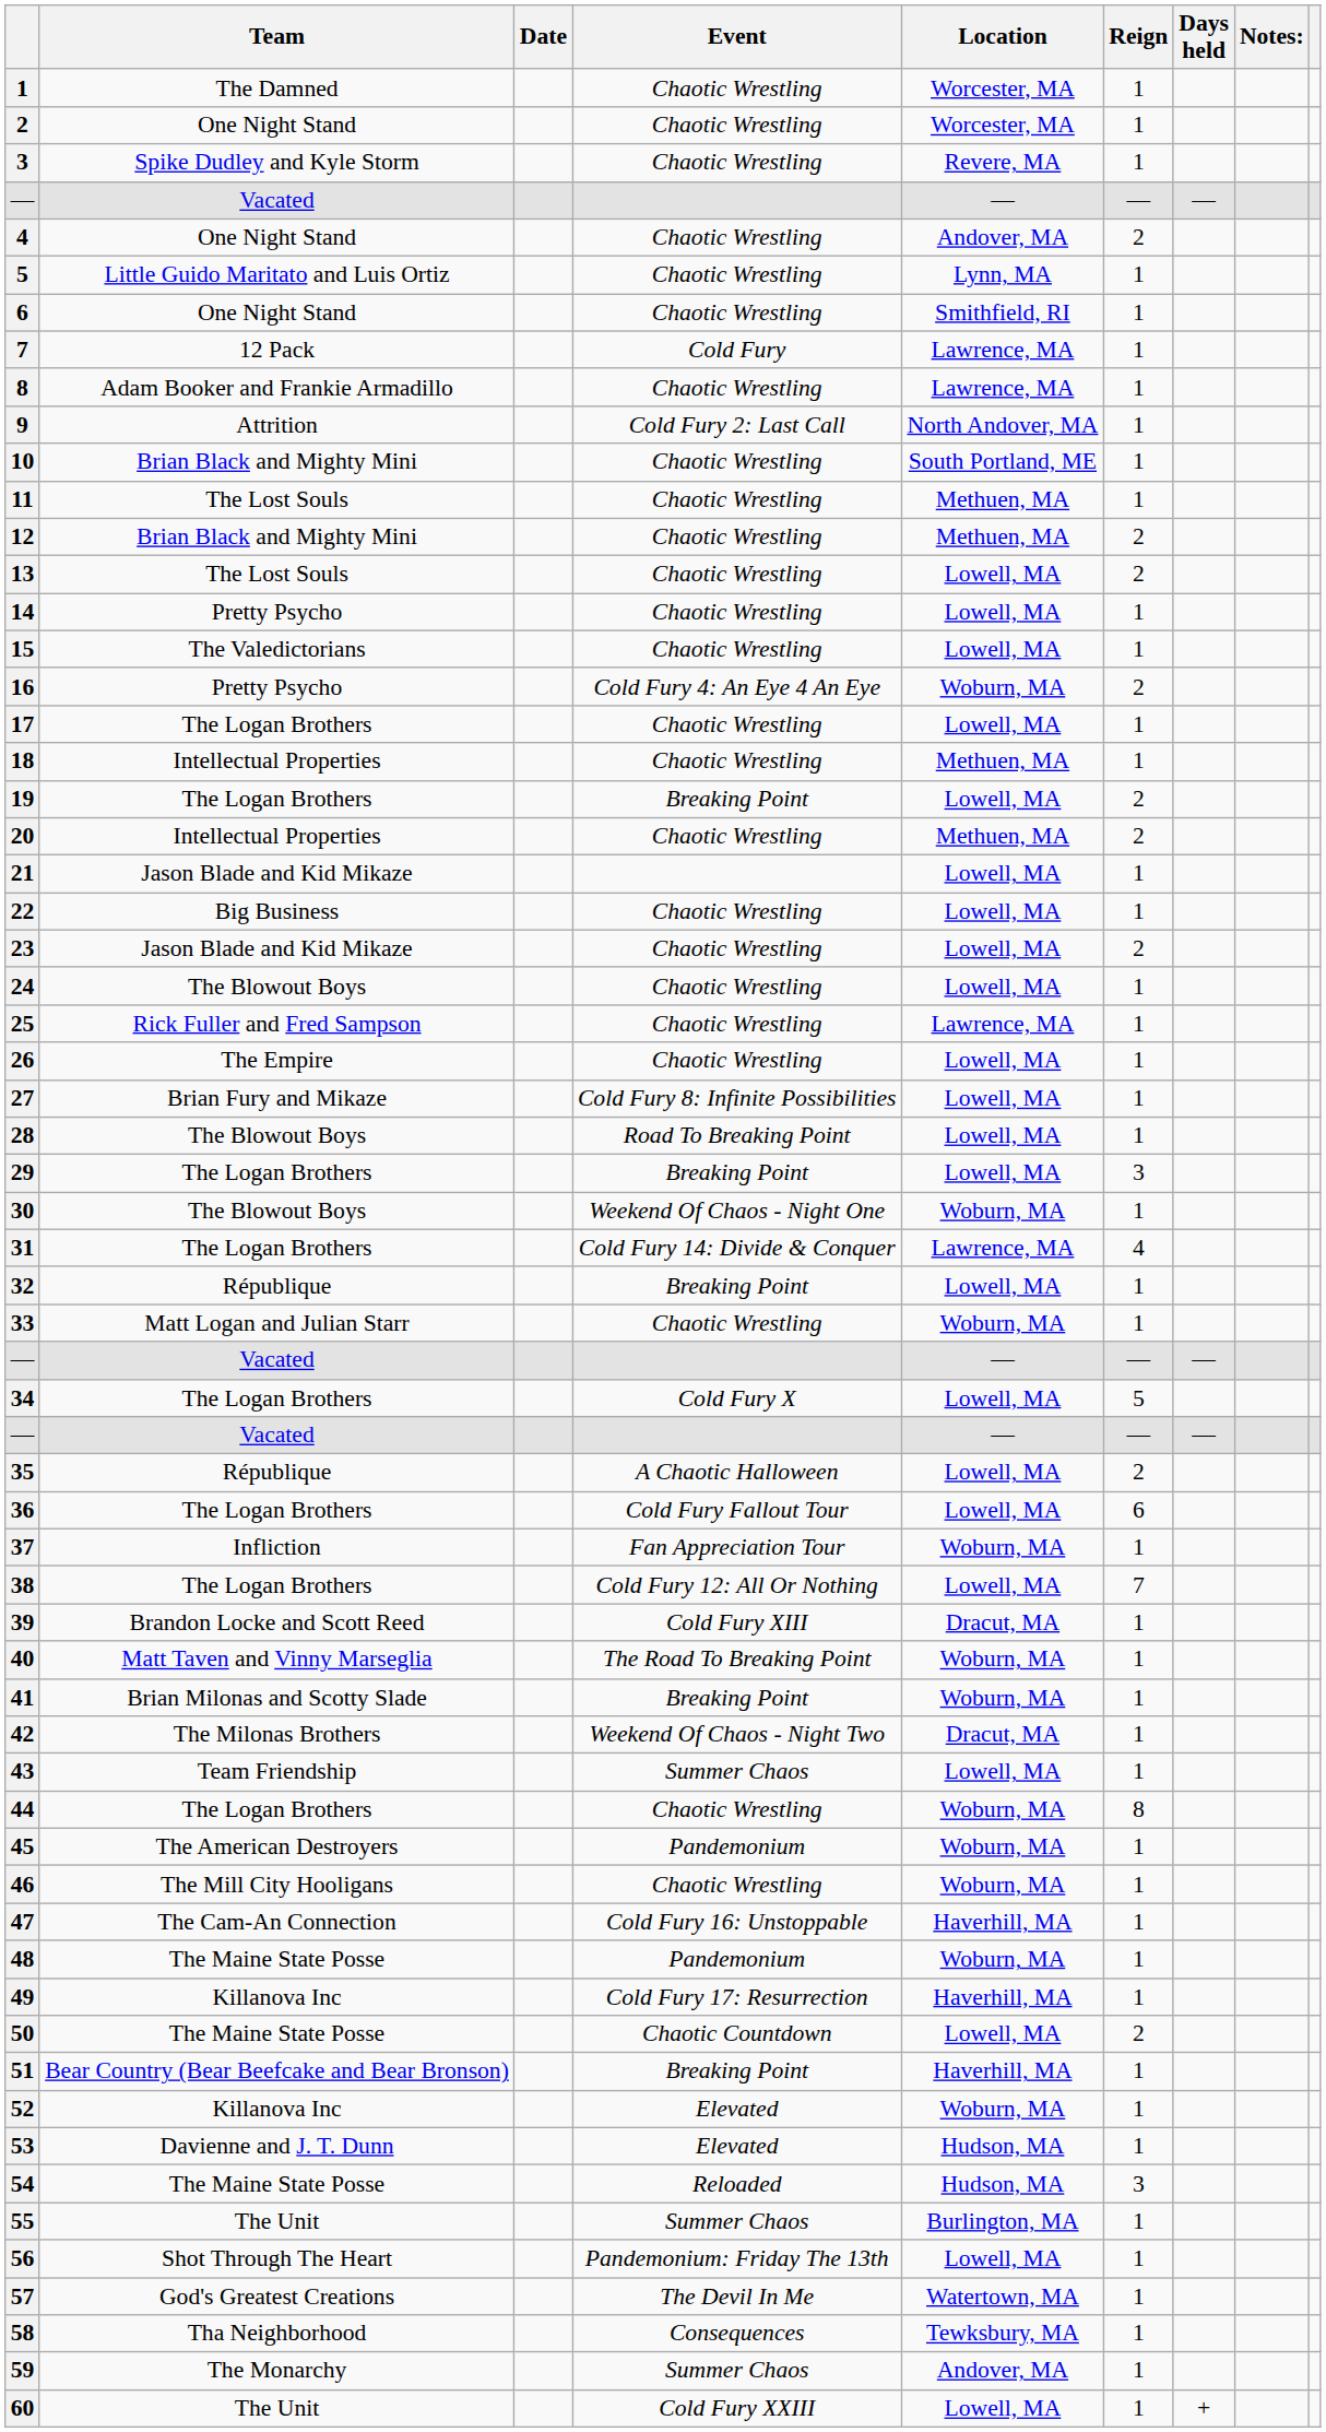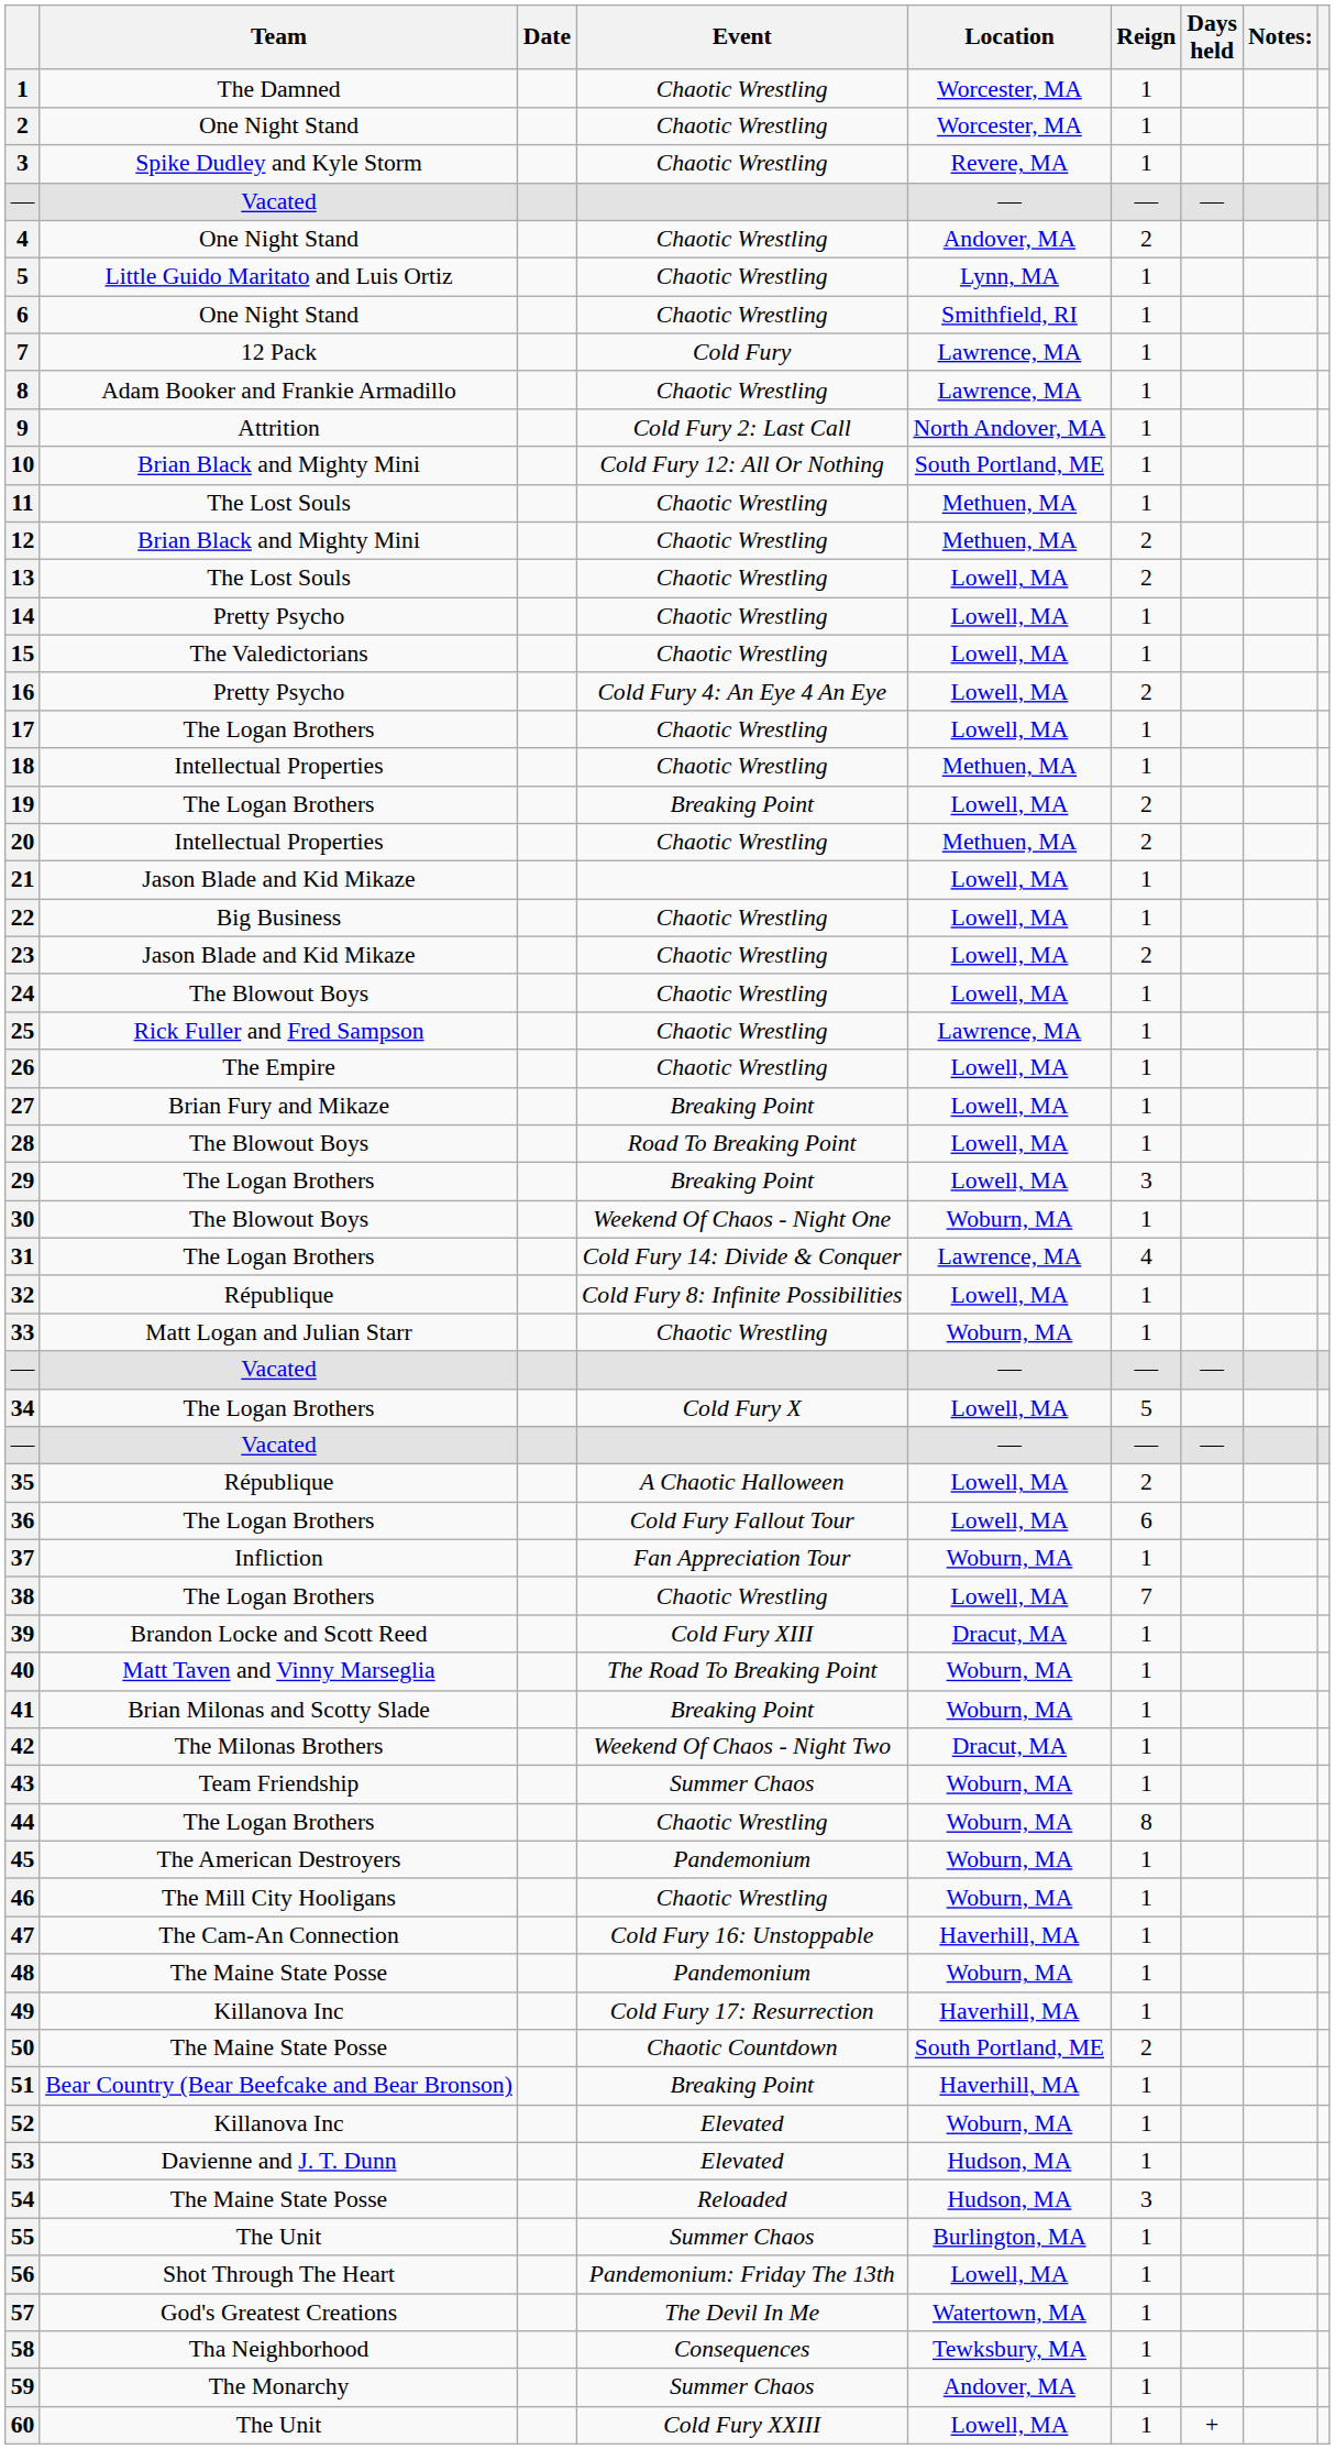 <table class="wikitable sortable" style="text-align: center">
 <tr>
 <th></th>
 <th>Team</th>
 <th>Date</th>
 <th>Event</th>
 <th>Location</th>
 <th>Reign</th>
 <th>Days<br>held</th>
 <th>Notes:</th>
 <th></th>
 </tr>
 <tr>
 <th>1</th>
 <td>The Damned<br></td>
 <td></td>
 <td><em>Chaotic Wrestling</em></td>
 <td><a href='#'>Worcester, MA</a></td>
 <td>1</td>
 <td></td>
 <td align="left"></td>
 <td></td>
 </tr>
 <tr>
 <th>2</th>
 <td>One Night Stand<br></td>
 <td></td>
 <td><em>Chaotic Wrestling</em></td>
 <td><a href='#'>Worcester, MA</a></td>
 <td>1</td>
 <td></td>
 <td></td>
 <td></td>
 </tr>
 <tr>
 <th>3</th>
 <td><a href='#'>Spike Dudley</a> and Kyle Storm</td>
 <td></td>
 <td><em>Chaotic Wrestling</em></td>
 <td><a href='#'>Revere, MA</a></td>
 <td>1</td>
 <td></td>
 <td></td>
 <td></td>
 </tr>
 <tr style="background: #e3e3e3;">
 <td>—</td>
 <td><a href='#'>Vacated</a></td>
 <td></td>
 <td></td>
 <td>—</td>
 <td>—</td>
 <td>—</td>
 <td align="left"></td>
 <td></td>
 </tr>
 <tr>
 <th>4</th>
 <td>One Night Stand<br></td>
 <td></td>
 <td><em>Chaotic Wrestling</em></td>
 <td><a href='#'>Andover, MA</a></td>
 <td>2</td>
 <td></td>
 <td align="left"></td>
 <td></td>
 </tr>
 <tr>
 <th>5</th>
 <td><a href='#'>Little Guido Maritato</a> and Luis Ortiz</td>
 <td></td>
 <td><em>Chaotic Wrestling</em></td>
 <td><a href='#'>Lynn, MA</a></td>
 <td>1</td>
 <td></td>
 <td></td>
 <td></td>
 </tr>
 <tr>
 <th>6</th>
 <td>One Night Stand<br></td>
 <td></td>
 <td><em>Chaotic Wrestling</em></td>
 <td><a href='#'>Smithfield, RI</a></td>
 <td>1<br></td>
 <td></td>
 <td></td>
 <td></td>
 </tr>
 <tr>
 <th>7</th>
 <td>12 Pack<br></td>
 <td></td>
 <td><em>Cold Fury</em></td>
 <td><a href='#'>Lawrence, MA</a></td>
 <td>1</td>
 <td></td>
 <td></td>
 <td></td>
 </tr>
 <tr>
 <th>8</th>
 <td>Adam Booker and Frankie Armadillo</td>
 <td></td>
 <td><em>Chaotic Wrestling</em></td>
 <td><a href='#'>Lawrence, MA</a></td>
 <td>1</td>
 <td></td>
 <td></td>
 <td></td>
 </tr>
 <tr>
 <th>9</th>
 <td>Attrition<br></td>
 <td></td>
 <td><em>Cold Fury 2: Last Call</em></td>
 <td><a href='#'>North Andover, MA</a></td>
 <td>1</td>
 <td></td>
 <td align="left"></td>
 <td></td>
 </tr>
 <tr>
 <th>10</th>
 <td><a href='#'>Brian Black</a> and Mighty Mini</td>
 <td></td>
-<td><em>Chaotic Wrestling</em></td>
+<td><em>Cold Fury 12: All Or Nothing</em></td>
 <td><a href='#'>South Portland, ME</a></td>
 <td>1</td>
 <td></td>
 <td></td>
 <td></td>
 </tr>
 <tr>
 <th>11</th>
 <td>The Lost Souls<br></td>
 <td></td>
 <td><em>Chaotic Wrestling</em></td>
 <td><a href='#'>Methuen, MA</a></td>
 <td>1</td>
 <td></td>
 <td></td>
 <td></td>
 </tr>
 <tr>
 <th>12</th>
 <td><a href='#'>Brian Black</a> and Mighty Mini</td>
 <td></td>
 <td><em>Chaotic Wrestling</em></td>
 <td><a href='#'>Methuen, MA</a></td>
 <td>2</td>
 <td></td>
 <td></td>
 <td></td>
 </tr>
 <tr>
 <th>13</th>
 <td>The Lost Souls<br></td>
 <td></td>
 <td><em>Chaotic Wrestling</em></td>
 <td><a href='#'>Lowell, MA</a></td>
 <td>2</td>
 <td></td>
 <td></td>
 <td></td>
 </tr>
 <tr>
 <th>14</th>
 <td>Pretty Psycho<br></td>
 <td></td>
 <td><em>Chaotic Wrestling</em></td>
 <td><a href='#'>Lowell, MA</a></td>
 <td>1</td>
 <td></td>
 <td align="left"></td>
 <td></td>
 </tr>
 <tr>
 <th>15</th>
 <td>The Valedictorians<br></td>
 <td></td>
 <td><em>Chaotic Wrestling</em></td>
 <td><a href='#'>Lowell, MA</a></td>
 <td>1</td>
 <td></td>
 <td></td>
 <td></td>
 </tr>
 <tr>
 <th>16</th>
 <td>Pretty Psycho<br></td>
 <td></td>
 <td><em>Cold Fury 4: An Eye 4 An Eye</em></td>
-<td><a href='#'>Woburn, MA</a></td>
+<td><a href='#'>Lowell, MA</a></td>
 <td>2</td>
 <td></td>
 <td></td>
 <td></td>
 </tr>
 <tr>
 <th>17</th>
 <td>The Logan Brothers<br></td>
 <td></td>
 <td><em>Chaotic Wrestling</em></td>
 <td><a href='#'>Lowell, MA</a></td>
 <td>1</td>
 <td></td>
 <td></td>
 <td></td>
 </tr>
 <tr>
 <th>18</th>
 <td>Intellectual Properties<br></td>
 <td></td>
 <td><em>Chaotic Wrestling</em></td>
 <td><a href='#'>Methuen, MA</a></td>
 <td>1</td>
 <td></td>
 <td></td>
 <td></td>
 </tr>
 <tr>
 <th>19</th>
 <td>The Logan Brothers<br></td>
 <td></td>
 <td><em>Breaking Point</em></td>
 <td><a href='#'>Lowell, MA</a></td>
 <td>2</td>
 <td></td>
 <td></td>
 <td></td>
 </tr>
 <tr>
 <th>20</th>
 <td>Intellectual Properties<br></td>
 <td></td>
 <td><em>Chaotic Wrestling</em></td>
 <td><a href='#'>Methuen, MA</a></td>
 <td>2</td>
 <td></td>
 <td></td>
 <td></td>
 </tr>
 <tr>
 <th>21</th>
 <td>Jason Blade and Kid Mikaze</td>
 <td></td>
 <td></td>
 <td><a href='#'>Lowell, MA</a></td>
 <td>1</td>
 <td></td>
 <td></td>
 <td></td>
 </tr>
 <tr>
 <th>22</th>
 <td>Big Business<br></td>
 <td></td>
 <td><em>Chaotic Wrestling</em></td>
 <td><a href='#'>Lowell, MA</a></td>
 <td>1<br></td>
 <td></td>
 <td align="left"></td>
 <td></td>
 </tr>
 <tr>
 <th>23</th>
 <td>Jason Blade and Kid Mikaze</td>
 <td></td>
 <td><em>Chaotic Wrestling</em></td>
 <td><a href='#'>Lowell, MA</a></td>
 <td>2</td>
 <td></td>
 <td></td>
 <td></td>
 </tr>
 <tr>
 <th>24</th>
 <td>The Blowout Boys<br></td>
 <td></td>
 <td><em>Chaotic Wrestling</em></td>
 <td><a href='#'>Lowell, MA</a></td>
 <td>1</td>
 <td></td>
 <td></td>
 <td></td>
 </tr>
 <tr>
 <th>25</th>
 <td><a href='#'>Rick Fuller</a> and <a href='#'>Fred Sampson</a></td>
 <td></td>
 <td><em>Chaotic Wrestling</em></td>
 <td><a href='#'>Lawrence, MA</a></td>
 <td>1</td>
 <td></td>
 <td align="left"></td>
 <td></td>
 </tr>
 <tr>
 <th>26</th>
 <td>The Empire<br></td>
 <td></td>
 <td><em>Chaotic Wrestling</em></td>
 <td><a href='#'>Lowell, MA</a></td>
 <td>1<br></td>
 <td></td>
 <td align="left"></td>
 <td></td>
 </tr>
 <tr>
 <th>27</th>
 <td>Brian Fury and Mikaze</td>
 <td></td>
-<td><em>Cold Fury 8: Infinite Possibilities</em></td>
+<td><em>Breaking Point</em></td>
 <td><a href='#'>Lowell, MA</a></td>
 <td>1<br></td>
 <td></td>
 <td align="left"></td>
 <td></td>
 </tr>
 <tr>
 <th>28</th>
 <td>The Blowout Boys<br></td>
 <td></td>
 <td><em>Road To Breaking Point</em></td>
 <td><a href='#'>Lowell, MA</a></td>
 <td>1<br></td>
 <td></td>
 <td></td>
 <td></td>
 </tr>
 <tr>
 <th>29</th>
 <td>The Logan Brothers<br></td>
 <td></td>
 <td><em>Breaking Point</em></td>
 <td><a href='#'>Lowell, MA</a></td>
 <td>3</td>
 <td></td>
 <td></td>
 <td></td>
 </tr>
 <tr>
 <th>30</th>
 <td>The Blowout Boys<br></td>
 <td></td>
 <td><em>Weekend Of Chaos - Night One</em></td>
 <td><a href='#'>Woburn, MA</a></td>
 <td>1<br></td>
 <td></td>
 <td></td>
 <td></td>
 </tr>
 <tr>
 <th>31</th>
 <td>The Logan Brothers<br></td>
 <td></td>
 <td><em>Cold Fury 14: Divide & Conquer</em></td>
 <td><a href='#'>Lawrence, MA</a></td>
 <td>4</td>
 <td></td>
 <td></td>
 <td></td>
 </tr>
 <tr>
 <th>32</th>
 <td>République<br></td>
 <td></td>
-<td><em>Breaking Point</em></td>
+<td><em>Cold Fury 8: Infinite Possibilities</em></td>
 <td><a href='#'>Lowell, MA</a></td>
 <td>1</td>
 <td></td>
 <td></td>
 <td></td>
 </tr>
 <tr>
 <th>33</th>
 <td>Matt Logan and Julian Starr</td>
 <td></td>
 <td><em>Chaotic Wrestling</em></td>
 <td><a href='#'>Woburn, MA</a></td>
 <td>1<br></td>
 <td></td>
 <td></td>
 <td></td>
 </tr>
 <tr style="background: #e3e3e3;">
 <td>—</td>
 <td><a href='#'>Vacated</a></td>
 <td></td>
 <td></td>
 <td>—</td>
 <td>—</td>
 <td>—</td>
 <td align="left"></td>
 <td></td>
 </tr>
 <tr>
 <th>34</th>
 <td>The Logan Brothers<br></td>
 <td></td>
 <td><em>Cold Fury X</em></td>
 <td><a href='#'>Lowell, MA</a></td>
 <td>5<br></td>
 <td></td>
 <td align="left"></td>
 <td></td>
 </tr>
 <tr style="background:#e3e3e3">
 <td>—</td>
 <td><a href='#'>Vacated</a></td>
 <td></td>
 <td></td>
 <td>—</td>
 <td>—</td>
 <td>—</td>
 <td></td>
 <td></td>
 </tr>
 <tr>
 <th>35</th>
 <td>République<br></td>
 <td></td>
 <td><em>A Chaotic Halloween</em></td>
 <td><a href='#'>Lowell, MA</a></td>
 <td>2</td>
 <td></td>
 <td></td>
 <td></td>
 </tr>
 <tr>
 <th>36</th>
 <td>The Logan Brothers<br></td>
 <td></td>
 <td><em>Cold Fury Fallout Tour</em></td>
 <td><a href='#'>Lowell, MA</a></td>
 <td>6<br></td>
 <td></td>
 <td></td>
 <td></td>
 </tr>
 <tr>
 <th>37</th>
 <td>Infliction<br></td>
 <td></td>
 <td><em>Fan Appreciation Tour</em></td>
 <td><a href='#'>Woburn, MA</a></td>
 <td>1</td>
 <td></td>
 <td></td>
 <td></td>
 </tr>
 <tr>
 <th>38</th>
 <td>The Logan Brothers<br></td>
 <td></td>
-<td><em>Cold Fury 12: All Or Nothing</em></td>
+<td><em>Chaotic Wrestling</em></td>
 <td><a href='#'>Lowell, MA</a></td>
 <td>7<br></td>
 <td></td>
 <td></td>
 <td></td>
 </tr>
 <tr>
 <th>39</th>
 <td>Brandon Locke and Scott Reed</td>
 <td></td>
 <td><em>Cold Fury XIII</em></td>
 <td><a href='#'>Dracut, MA</a></td>
 <td>1</td>
 <td></td>
 <td></td>
 <td></td>
 </tr>
 <tr>
 <th>40</th>
 <td><a href='#'>Matt Taven</a> and <a href='#'>Vinny Marseglia</a></td>
 <td></td>
 <td><em>The Road To Breaking Point</em></td>
 <td><a href='#'>Woburn, MA</a></td>
 <td>1</td>
 <td></td>
 <td align="left"></td>
 <td></td>
 </tr>
 <tr>
 <th>41</th>
 <td>Brian Milonas and Scotty Slade</td>
 <td></td>
 <td><em>Breaking Point</em></td>
 <td><a href='#'>Woburn, MA</a></td>
 <td>1<br></td>
 <td></td>
 <td align="left"></td>
 <td></td>
 </tr>
 <tr>
 <th>42</th>
 <td>The Milonas Brothers<br></td>
 <td></td>
 <td><em>Weekend Of Chaos - Night Two</em></td>
 <td><a href='#'>Dracut, MA</a></td>
 <td>1<br></td>
 <td></td>
 <td align="left"></td>
 <td></td>
 </tr>
 <tr>
 <th>43</th>
 <td>Team Friendship<br></td>
 <td></td>
 <td><em>Summer Chaos</em></td>
-<td><a href='#'>Lowell, MA</a></td>
+<td><a href='#'>Woburn, MA</a></td>
 <td>1<br></td>
 <td></td>
 <td></td>
 <td></td>
 </tr>
 <tr>
 <th>44</th>
 <td>The Logan Brothers<br></td>
 <td></td>
 <td><em>Chaotic Wrestling</em></td>
 <td><a href='#'>Woburn, MA</a></td>
 <td>8<br></td>
 <td></td>
 <td></td>
 <td></td>
 </tr>
 <tr>
 <th>45</th>
 <td>The American Destroyers<br></td>
 <td></td>
 <td><em>Pandemonium</em></td>
 <td><a href='#'>Woburn, MA</a></td>
 <td>1</td>
 <td></td>
 <td></td>
 <td></td>
 </tr>
 <tr>
 <th>46</th>
 <td>The Mill City Hooligans<br></td>
 <td></td>
 <td><em>Chaotic Wrestling</em></td>
 <td><a href='#'>Woburn, MA</a></td>
 <td>1<br></td>
 <td></td>
 <td></td>
 <td></td>
 </tr>
 <tr>
 <th>47</th>
 <td>The Cam-An Connection<br></td>
 <td></td>
 <td><em>Cold Fury 16: Unstoppable</em></td>
 <td><a href='#'>Haverhill, MA</a></td>
 <td>1</td>
 <td></td>
 <td></td>
 <td></td>
 </tr>
 <tr>
 <th>48</th>
 <td>The Maine State Posse<br></td>
 <td></td>
 <td><em>Pandemonium</em></td>
 <td><a href='#'>Woburn, MA</a></td>
 <td>1</td>
 <td></td>
 <td></td>
 <td></td>
 </tr>
 <tr>
 <th>49</th>
 <td>Killanova Inc<br></td>
 <td></td>
 <td><em>Cold Fury 17: Resurrection</em></td>
 <td><a href='#'>Haverhill, MA</a></td>
 <td>1</td>
 <td></td>
 <td></td>
 <td></td>
 </tr>
 <tr>
 <th>50</th>
 <td>The Maine State Posse<br></td>
 <td></td>
 <td><em>Chaotic Countdown</em></td>
-<td><a href='#'>Lowell, MA</a></td>
+<td><a href='#'>South Portland, ME</a></td>
 <td>2</td>
 <td></td>
 <td align="left"></td>
 <td></td>
 </tr>
 <tr>
 <th>51</th>
 <td><a href='#'>Bear Country (Bear Beefcake and Bear Bronson)</a></td>
 <td></td>
 <td><em>Breaking Point</em></td>
 <td><a href='#'>Haverhill, MA</a></td>
 <td>1</td>
 <td></td>
 <td></td>
 <td></td>
 </tr>
 <tr>
 <th>52</th>
 <td>Killanova Inc<br></td>
 <td></td>
 <td><em>Elevated</em></td>
 <td><a href='#'>Woburn, MA</a></td>
 <td>1<br></td>
 <td></td>
 <td></td>
 <td></td>
 </tr>
 <tr>
 <th>53</th>
 <td>Davienne and <a href='#'>J. T. Dunn</a></td>
 <td></td>
 <td><em>Elevated</em></td>
 <td><a href='#'>Hudson, MA</a></td>
 <td>1</td>
 <td></td>
 <td></td>
 <td></td>
 </tr>
 <tr>
 <th>54</th>
 <td>The Maine State Posse<br></td>
 <td></td>
 <td><em>Reloaded</em></td>
 <td><a href='#'>Hudson, MA</a></td>
 <td>3</td>
 <td></td>
 <td></td>
 <td></td>
 </tr>
 <tr>
 <th>55</th>
 <td>The Unit<br></td>
 <td></td>
 <td><em>Summer Chaos</em></td>
 <td><a href='#'>Burlington, MA</a></td>
 <td>1<br></td>
 <td></td>
 <td align="left"></td>
 <td></td>
 </tr>
 <tr>
 <th>56</th>
 <td>Shot Through The Heart<br></td>
 <td></td>
 <td><em>Pandemonium: Friday The 13th</em></td>
 <td><a href='#'>Lowell, MA</a></td>
 <td>1</td>
 <td></td>
 <td align="left"></td>
 <td></td>
 </tr>
 <tr>
 <th>57</th>
 <td>God's Greatest Creations<br></td>
 <td></td>
 <td><em>The Devil In Me</em></td>
 <td><a href='#'>Watertown, MA</a></td>
 <td>1</td>
 <td></td>
 <td align="left"></td>
 <td></td>
 </tr>
 <tr>
 <th>58</th>
 <td>Tha Neighborhood<br></td>
 <td></td>
 <td><em>Consequences</em></td>
 <td><a href='#'>Tewksbury, MA</a></td>
 <td>1</td>
 <td></td>
 <td align="left"></td>
 <td></td>
 </tr>
 <tr>
 <th>59</th>
 <td>The Monarchy<br></td>
 <td></td>
 <td><em>Summer Chaos</em></td>
 <td><a href='#'>Andover, MA</a></td>
 <td>1</td>
 <td></td>
 <td align="left"></td>
 <td></td>
 </tr>
 <tr>
 <th>60</th>
 <td>The Unit<br></td>
 <td></td>
 <td><em>Cold Fury XXIII</em></td>
 <td><a href='#'>Lowell, MA</a></td>
 <td>1<br></td>
 <td>+</td>
 <td align="left"></td>
 <td></td>
 </tr>
 </table>
